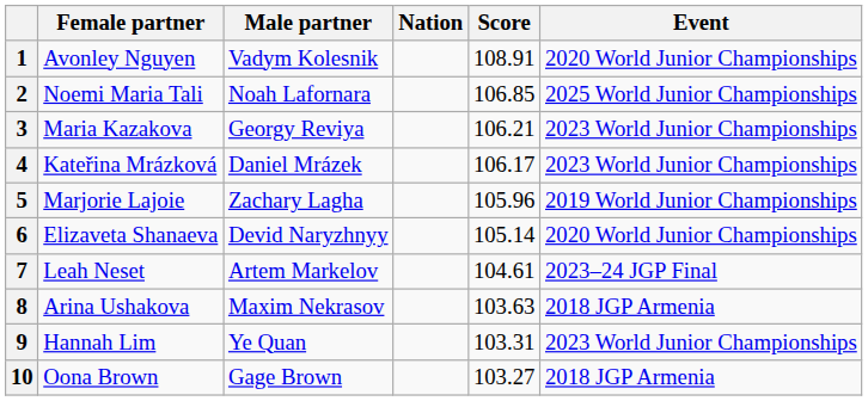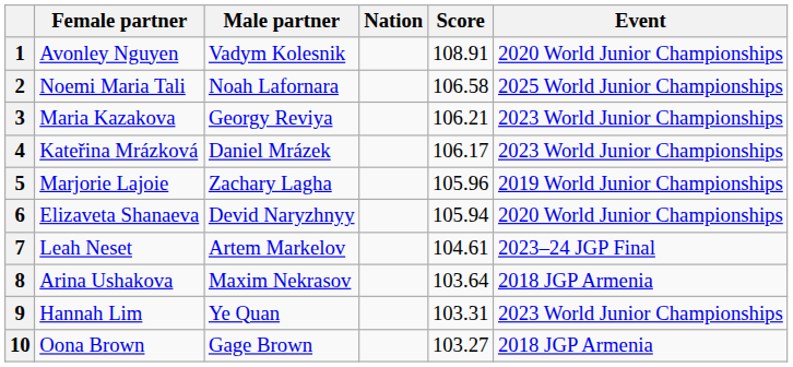 <table class="wikitable sortable" style="text-align:left;">
 <tr>
 <th scope="col"></th>
 <th scope="col">Female partner</th>
 <th scope="col">Male partner</th>
 <th scope="col">Nation</th>
 <th scope="col">Score</th>
 <th scope="col">Event</th>
 </tr>
 <tr>
 <th scope="row">1</th>
 <td><a href='#'>Avonley Nguyen</a></td>
 <td><a href='#'>Vadym Kolesnik</a></td>
 <td></td>
 <td style="text-align:center;">108.91</td>
 <td><a href='#'>2020 World Junior Championships</a></td>
 </tr>
 <tr>
 <th scope="row">2</th>
 <td><a href='#'>Noemi Maria Tali</a></td>
 <td><a href='#'>Noah Lafornara</a></td>
 <td></td>
-<td style="text-align:center;">106.85</td>
+<td style="text-align:center;">106.58</td>
 <td><a href='#'>2025 World Junior Championships</a></td>
 </tr>
 <tr>
 <th scope="row">3</th>
 <td><a href='#'>Maria Kazakova</a></td>
 <td><a href='#'>Georgy Reviya</a></td>
 <td></td>
 <td style="text-align:center;">106.21</td>
 <td><a href='#'>2023 World Junior Championships</a></td>
 </tr>
 <tr>
 <th scope="row">4</th>
 <td><a href='#'>Kateřina Mrázková</a></td>
 <td><a href='#'>Daniel Mrázek</a></td>
 <td></td>
 <td style="text-align:center;">106.17</td>
 <td><a href='#'>2023 World Junior Championships</a></td>
 </tr>
 <tr>
 <th scope="row">5</th>
 <td><a href='#'>Marjorie Lajoie</a></td>
 <td><a href='#'>Zachary Lagha</a></td>
 <td></td>
 <td style="text-align:center;">105.96</td>
 <td><a href='#'>2019 World Junior Championships</a></td>
 </tr>
 <tr>
 <th scope="row">6</th>
 <td><a href='#'>Elizaveta Shanaeva</a></td>
 <td><a href='#'>Devid Naryzhnyy</a></td>
 <td></td>
-<td style="text-align:center;">105.14</td>
+<td style="text-align:center;">105.94</td>
 <td><a href='#'>2020 World Junior Championships</a></td>
 </tr>
 <tr>
 <th scope="row">7</th>
 <td><a href='#'>Leah Neset</a></td>
 <td><a href='#'>Artem Markelov</a></td>
 <td></td>
 <td style="text-align:center">104.61</td>
 <td><a href='#'>2023–24 JGP Final</a></td>
 </tr>
 <tr>
 <th scope="row">8</th>
 <td><a href='#'>Arina Ushakova</a></td>
 <td><a href='#'>Maxim Nekrasov</a></td>
 <td></td>
-<td style="text-align:center;">103.63</td>
+<td style="text-align:center;">103.64</td>
 <td><a href='#'>2018 JGP Armenia</a></td>
 </tr>
 <tr>
 <th scope="row">9</th>
 <td><a href='#'>Hannah Lim</a></td>
 <td><a href='#'>Ye Quan</a></td>
 <td></td>
 <td style="text-align:center;">103.31</td>
 <td><a href='#'>2023 World Junior Championships</a></td>
 </tr>
 <tr>
 <th scope="row">10</th>
 <td><a href='#'>Oona Brown</a></td>
 <td><a href='#'>Gage Brown</a></td>
 <td></td>
 <td style="text-align:center;">103.27</td>
 <td><a href='#'>2018 JGP Armenia</a></td>
 </tr>
 </table>
